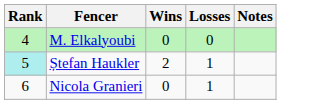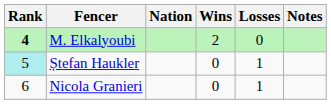 <table class="wikitable sortable" style="text-align:center">
 <tr>
 <th>Rank</th>
 <th>Fencer</th>
+<th>Nation</th>
 <th>Wins</th>
 <th>Losses</th>
 <th>Notes</th>
 </tr>
 <tr bgcolor=bbf3bb>
-<td>4</td>
+<td><strong>4</strong></td>
 <td align=left><a href='#'>M. Elkalyoubi</a></td>
-<td>0</td>
+<td align=left></td>
+<td>2</td>
 <td>0</td>
 <td></td>
 </tr>
 <tr>
 <td style="background: paleturquoise;">5</td>
 <td align=left><a href='#'>Ștefan Haukler</a></td>
-<td>2</td>
+<td align=left></td>
+<td>0</td>
 <td>1</td>
 <td></td>
 </tr>
 <tr>
 <td>6</td>
 <td align=left><a href='#'>Nicola Granieri</a></td>
+<td align=left></td>
 <td>0</td>
 <td>1</td>
 <td></td>
 </tr>
 </table>
